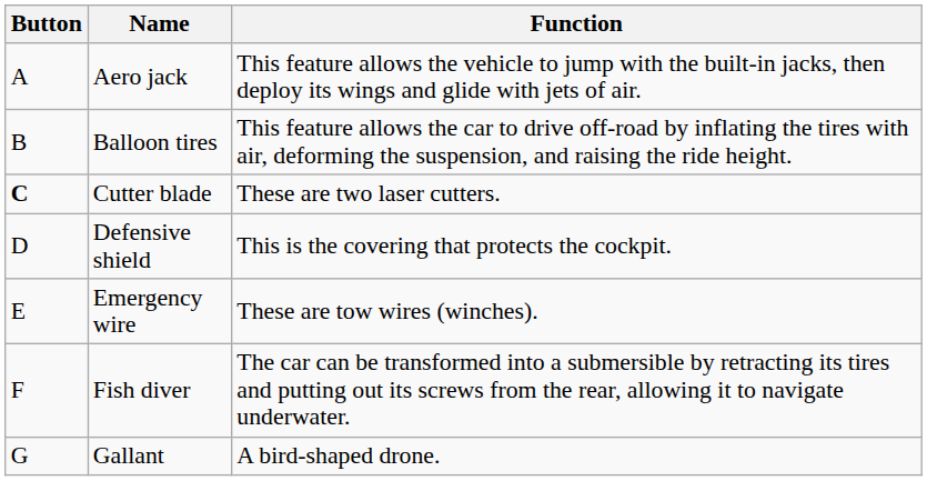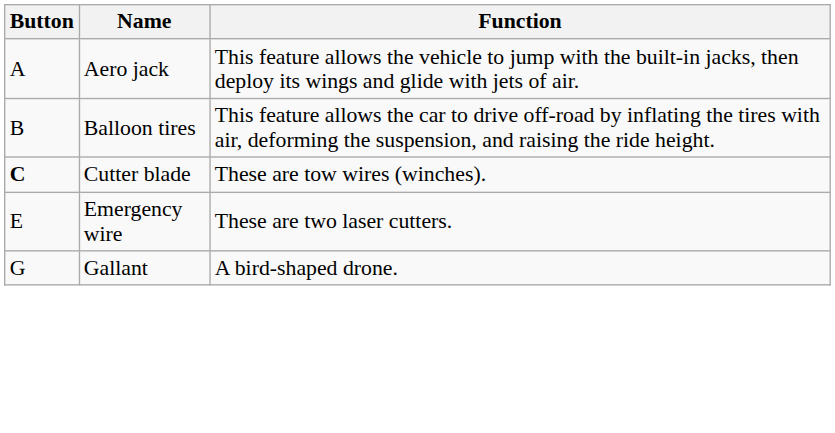 <table class="wikitable">
 <tr>
 <th>Button</th>
 <th>Name</th>
 <th>Function</th>
 </tr>
 <tr>
 <td>A</td>
 <td>Aero jack</td>
 <td>This feature allows the vehicle to jump with the built-in jacks, then deploy its wings and glide with jets of air.</td>
 </tr>
 <tr>
 <td>B</td>
 <td>Balloon tires</td>
 <td>This feature allows the car to drive off-road by inflating the tires with air, deforming the suspension, and raising the ride height.</td>
 </tr>
 <tr>
 <td><strong>C</strong></td>
 <td>Cutter blade</td>
-<td>These are two laser cutters.</td>
-</tr>
-<tr>
-<td>D</td>
-<td>Defensive shield</td>
-<td>This is the covering that protects the cockpit.</td>
+<td>These are tow wires (winches).</td>
 </tr>
 <tr>
 <td>E</td>
 <td>Emergency wire</td>
-<td>These are tow wires (winches).</td>
-</tr>
-<tr>
-<td>F</td>
-<td>Fish diver</td>
-<td>The car can be transformed into a submersible by retracting its tires and putting out its screws from the rear, allowing it to navigate underwater.</td>
+<td>These are two laser cutters.</td>
 </tr>
 <tr>
 <td>G</td>
 <td>Gallant</td>
 <td>A bird-shaped drone.</td>
 </tr>
 </table>
